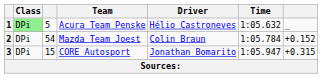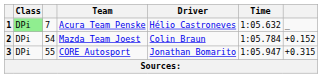 <table class="wikitable">
 <tr>
 <th scope="col"></th>
 <th scope="col">Class</th>
 <th scope="col"></th>
 <th scope="col">Team</th>
 <th scope="col">Driver</th>
 <th scope="col">Time</th>
 <th scope="col"></th>
 </tr>
 <tr>
 <th scope="row">1</th>
 <td style="background: lightgreen;">DPi</td>
-<td>5</td>
+<td>7</td>
 <td><a href='#'>Acura Team Penske</a></td>
 <td><a href='#'>Hélio Castroneves</a></td>
 <td>1:05.632</td>
 <td>_</td>
 </tr>
 <tr>
 <th scope="row">2</th>
 <td>DPi</td>
 <td>54</td>
 <td><a href='#'>Mazda Team Joest</a></td>
 <td><a href='#'>Colin Braun</a></td>
 <td>1:05.784</td>
 <td>+0.152</td>
 </tr>
 <tr>
 <th scope="row">3</th>
 <td>DPi</td>
-<td>15</td>
+<td>55</td>
 <td><a href='#'>CORE Autosport</a></td>
 <td><a href='#'>Jonathan Bomarito</a></td>
 <td>1:05.947</td>
 <td>+0.315</td>
 </tr>
 <tr>
 <th colspan="7">Sources:</th>
 </tr>
 </table>
